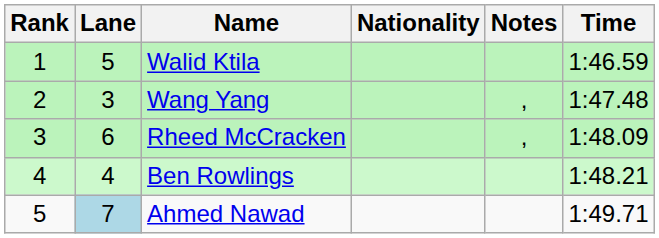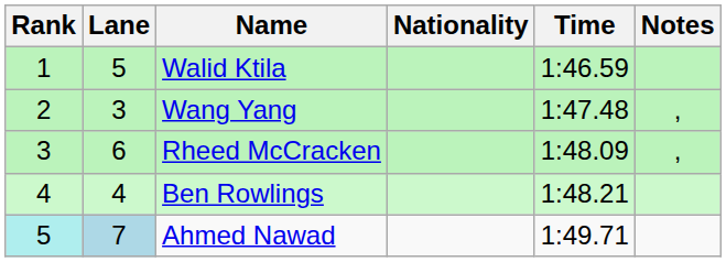 <table class="wikitable sortable" style="text-align:center">
 <tr>
 <th>Rank</th>
 <th>Lane</th>
 <th>Name</th>
 <th>Nationality</th>
+<th>Time</th>
 <th>Notes</th>
-<th>Time</th>
 </tr>
 <tr bgcolor=bbf3bb>
 <td>1</td>
 <td>5</td>
 <td align="left"><a href='#'>Walid Ktila</a></td>
 <td align="left"></td>
+<td>1:46.59</td>
 <td></td>
-<td>1:46.59</td>
 </tr>
 <tr bgcolor=bbf3bb>
 <td>2</td>
 <td>3</td>
 <td align="left"><a href='#'>Wang Yang</a></td>
 <td align="left"></td>
+<td>1:47.48</td>
 <td>, </td>
-<td>1:47.48</td>
 </tr>
 <tr bgcolor=bbf3bb>
 <td>3</td>
 <td>6</td>
 <td align="left"><a href='#'>Rheed McCracken</a></td>
 <td align="left"></td>
+<td>1:48.09</td>
 <td>, </td>
-<td>1:48.09</td>
 </tr>
 <tr bgcolor=ccf9cc>
 <td>4</td>
 <td>4</td>
 <td align="left"><a href='#'>Ben Rowlings</a></td>
 <td align="left"></td>
+<td>1:48.21</td>
 <td></td>
-<td>1:48.21</td>
 </tr>
 <tr>
-<td>5</td>
+<td style="background: paleturquoise;">5</td>
 <td style="background: lightblue;">7</td>
 <td align="left"><a href='#'>Ahmed Nawad</a></td>
 <td align="left"></td>
+<td>1:49.71</td>
 <td></td>
-<td>1:49.71</td>
 </tr>
 </table>
